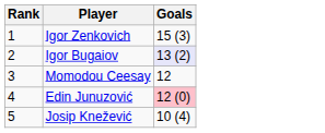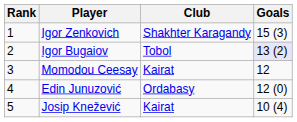 <table class="wikitable" style="text-align:left">
 <tr>
 <th>Rank</th>
 <th>Player</th>
+<th>Club</th>
 <th>Goals</th>
 </tr>
 <tr>
 <td>1</td>
 <td> <a href='#'>Igor Zenkovich</a></td>
+<td><a href='#'>Shakhter Karagandy</a></td>
 <td>15 (3)</td>
 </tr>
 <tr>
 <td>2</td>
 <td> <a href='#'>Igor Bugaiov</a></td>
+<td><a href='#'>Tobol</a></td>
 <td style="background: lavender;">13 (2)</td>
 </tr>
 <tr>
 <td>3</td>
 <td> <a href='#'>Momodou Ceesay</a></td>
+<td><a href='#'>Kairat</a></td>
 <td>12</td>
 </tr>
 <tr>
 <td>4</td>
 <td> <a href='#'>Edin Junuzović</a></td>
-<td style="background: pink;">12 (0)</td>
+<td><a href='#'>Ordabasy</a></td>
+<td>12 (0)</td>
 </tr>
 <tr>
 <td>5</td>
 <td> <a href='#'>Josip Knežević</a></td>
+<td><a href='#'>Kairat</a></td>
 <td>10 (4)</td>
 </tr>
 </table>
